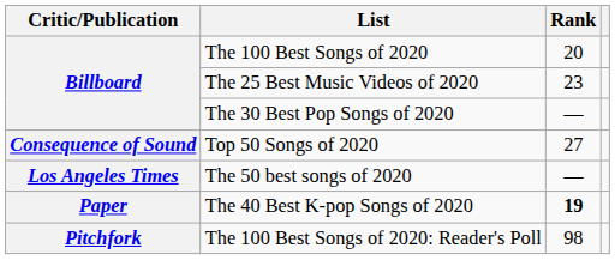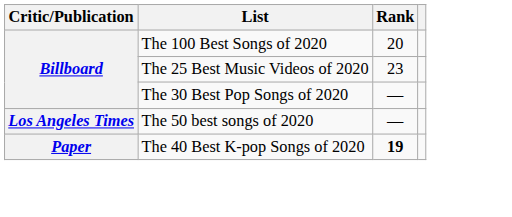 <table class="wikitable plainrowheaders sortable">
 <tr>
 <th>Critic/Publication</th>
 <th scope="col" class="unsortable">List</th>
 <th data-sort-type="number">Rank</th>
 <th scope="col" class="unsortable"></th>
 </tr>
 <tr>
 <th scope="row" rowspan="3"><em><a href='#'>Billboard</a></em></th>
 <td>The 100 Best Songs of 2020</td>
 <td style="text-align:center;">20</td>
 <td style="text-align:center;"></td>
 </tr>
 <tr>
 <td>The 25 Best Music Videos of 2020</td>
 <td style="text-align:center;">23</td>
 <td style="text-align:center;"></td>
 </tr>
 <tr>
 <td>The 30 Best Pop Songs of 2020</td>
 <td style="text-align:center;">—</td>
 <td style="text-align:center;"></td>
 </tr>
 <tr>
-<th scope="row"><em><a href='#'>Consequence of Sound</a></em></th>
-<td>Top 50 Songs of 2020</td>
-<td style="text-align:center;">27</td>
-<td style="text-align:center;"></td>
-</tr>
-<tr>
 <th scope="row"><em><a href='#'>Los Angeles Times</a></em></th>
 <td>The 50 best songs of 2020</td>
 <td style="text-align:center;">—</td>
 <td style="text-align:center;"></td>
 </tr>
 <tr>
 <th scope="row"><em><a href='#'>Paper</a></em></th>
 <td>The 40 Best K-pop Songs of 2020</td>
 <td style="text-align:center;"><strong>19</strong></td>
 <td style="text-align:center;"></td>
 </tr>
-<tr>
-<th scope="row"><em><a href='#'>Pitchfork</a></em></th>
-<td>The 100 Best Songs of 2020: Reader's Poll</td>
-<td style="text-align:center;">98</td>
-<td style="text-align:center;"></td>
-</tr>
 </table>
